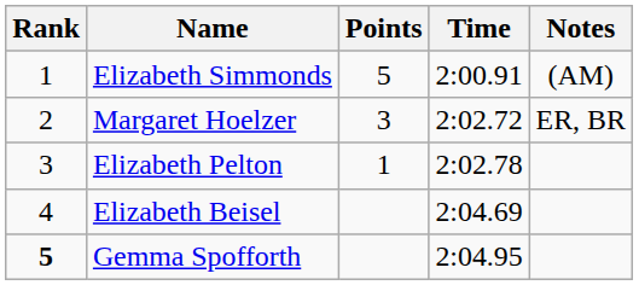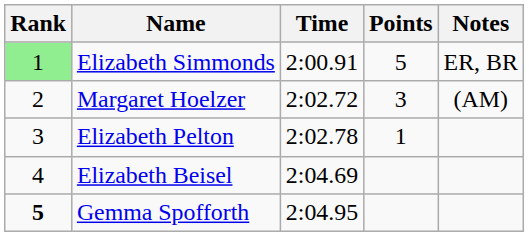 <table class="wikitable" style="text-align:center">
 <tr>
 <th>Rank</th>
 <th>Name</th>
+<th>Time</th>
 <th>Points</th>
-<th>Time</th>
 <th>Notes</th>
 </tr>
 <tr>
-<td>1</td>
+<td style="background: lightgreen;">1</td>
 <td align="left"> <a href='#'>Elizabeth Simmonds</a></td>
+<td>2:00.91</td>
 <td>5</td>
-<td>2:00.91</td>
-<td>(AM)</td>
+<td>ER, BR</td>
 </tr>
 <tr>
 <td>2</td>
 <td align="left"> <a href='#'>Margaret Hoelzer</a></td>
+<td>2:02.72</td>
 <td>3</td>
-<td>2:02.72</td>
-<td>ER, BR</td>
+<td>(AM)</td>
 </tr>
 <tr>
 <td>3</td>
 <td align="left"> <a href='#'>Elizabeth Pelton</a></td>
+<td>2:02.78</td>
 <td>1</td>
-<td>2:02.78</td>
 <td></td>
 </tr>
 <tr>
 <td>4</td>
 <td align="left"> <a href='#'>Elizabeth Beisel</a></td>
+<td>2:04.69</td>
 <td></td>
-<td>2:04.69</td>
 <td></td>
 </tr>
 <tr>
 <td><strong>5</strong></td>
 <td align="left"> <a href='#'>Gemma Spofforth</a></td>
+<td>2:04.95</td>
 <td></td>
-<td>2:04.95</td>
 <td></td>
 </tr>
 </table>
